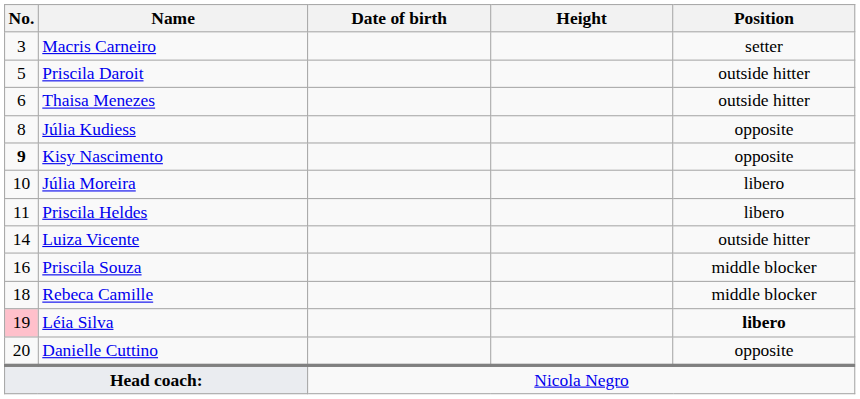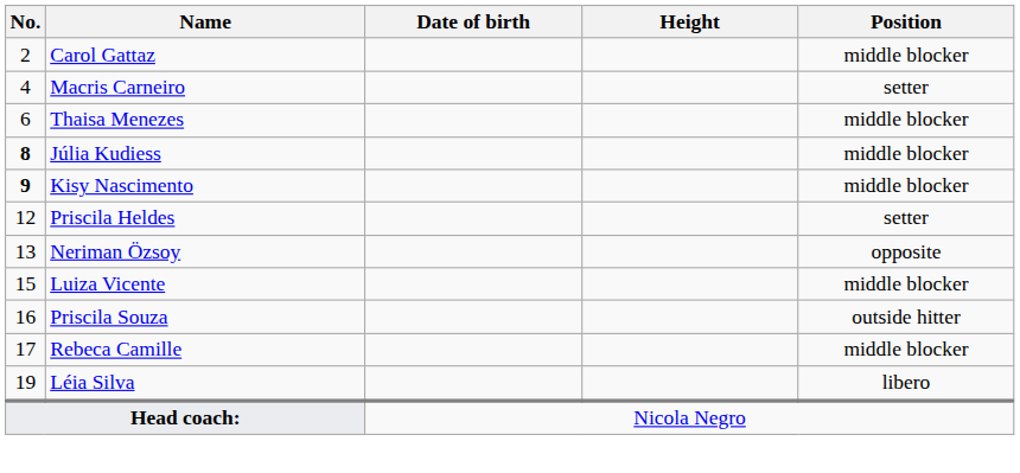 <table class="wikitable sortable" style="font-size:100%; text-align:center">
 <tr>
 <th>No.</th>
 <th style="width:15em">Name</th>
 <th style="width:10em">Date of birth</th>
 <th style="width:10em">Height</th>
 <th style="width:10em">Position</th>
 </tr>
 <tr>
-<td>3</td>
+<td>2</td>
+<td align=left> <a href='#'>Carol Gattaz</a></td>
+<td align=right></td>
+<td></td>
+<td>middle blocker</td>
+</tr>
+<tr>
+<td>4</td>
 <td align=left> <a href='#'>Macris Carneiro</a></td>
 <td align=right></td>
 <td></td>
 <td>setter</td>
 </tr>
 <tr>
-<td>5</td>
-<td align=left> <a href='#'>Priscila Daroit</a></td>
-<td align=right></td>
-<td></td>
-<td>outside hitter</td>
-</tr>
-<tr>
 <td>6</td>
 <td align=left> <a href='#'>Thaisa Menezes</a></td>
 <td align=right></td>
 <td></td>
-<td>outside hitter</td>
+<td>middle blocker</td>
 </tr>
 <tr>
-<td>8</td>
+<td><strong>8</strong></td>
 <td align=left> <a href='#'>Júlia Kudiess</a></td>
 <td align=right></td>
 <td></td>
-<td>opposite</td>
+<td>middle blocker</td>
 </tr>
 <tr>
 <td><strong>9</strong></td>
 <td align=left> <a href='#'>Kisy Nascimento</a></td>
 <td align=right></td>
 <td></td>
+<td>middle blocker</td>
+</tr>
+<tr>
+<td>12</td>
+<td align=left> <a href='#'>Priscila Heldes</a></td>
+<td align=right></td>
+<td></td>
+<td>setter</td>
+</tr>
+<tr>
+<td>13</td>
+<td align=left> <a href='#'>Neriman Özsoy</a></td>
+<td align=right></td>
+<td></td>
 <td>opposite</td>
 </tr>
 <tr>
-<td>10</td>
-<td align=left> <a href='#'>Júlia Moreira</a></td>
-<td align=right></td>
-<td></td>
-<td>libero</td>
-</tr>
-<tr>
-<td>11</td>
-<td align=left> <a href='#'>Priscila Heldes</a></td>
-<td align=right></td>
-<td></td>
-<td>libero</td>
-</tr>
-<tr>
-<td>14</td>
+<td>15</td>
 <td align=left> <a href='#'>Luiza Vicente</a></td>
 <td align=right></td>
 <td></td>
-<td>outside hitter</td>
+<td>middle blocker</td>
 </tr>
 <tr>
 <td>16</td>
 <td align=left> <a href='#'>Priscila Souza</a></td>
 <td align=right></td>
 <td></td>
-<td>middle blocker</td>
+<td>outside hitter</td>
 </tr>
 <tr>
-<td>18</td>
+<td>17</td>
 <td align=left> <a href='#'>Rebeca Camille</a></td>
 <td align=right></td>
 <td></td>
 <td>middle blocker</td>
 </tr>
 <tr>
-<td style="background: pink;">19</td>
+<td>19</td>
 <td align=left> <a href='#'>Léia Silva</a></td>
 <td align=right></td>
 <td></td>
-<td><strong>libero</strong></td>
-</tr>
-<tr>
-<td>20</td>
-<td align=left> <a href='#'>Danielle Cuttino</a></td>
-<td align=right></td>
-<td></td>
-<td>opposite</td>
+<td>libero</td>
 </tr>
 <tr style="border-top: 3px solid grey">
 <td colspan=2 style="background:#EAECF0"><strong>Head coach:</strong></td>
 <td colspan=3> <a href='#'>Nicola Negro</a></td>
 </tr>
 </table>
